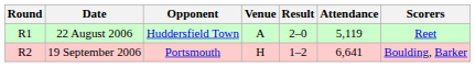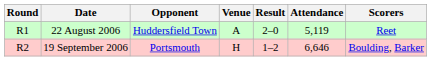 <table class= "wikitable " style="font-size:100%; text-align:center">
 <tr>
 <th>Round</th>
 <th>Date</th>
 <th>Opponent</th>
 <th>Venue</th>
 <th>Result</th>
 <th>Attendance</th>
 <th>Scorers</th>
 </tr>
 <tr style="background: #CCFFCC;">
 <td>R1</td>
 <td>22 August 2006</td>
 <td><a href='#'>Huddersfield Town</a></td>
 <td>A</td>
 <td>2–0</td>
 <td>5,119</td>
 <td><a href='#'>Reet</a></td>
 </tr>
 <tr style="background: #FFCCCC;">
 <td>R2</td>
 <td>19 September 2006</td>
 <td><a href='#'>Portsmouth</a></td>
 <td>H</td>
 <td>1–2</td>
-<td>6,641</td>
+<td>6,646</td>
 <td><a href='#'>Boulding</a>, <a href='#'>Barker</a></td>
 </tr>
 </table>
